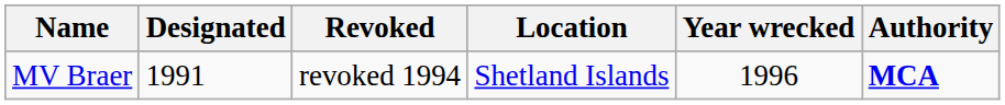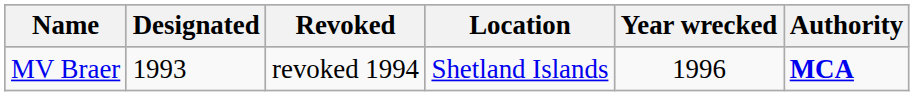 <table class="wikitable" align=center>
 <tr>
 <th align=center>Name</th>
 <th>Designated </th>
 <th>Revoked </th>
 <th>Location</th>
 <th>Year wrecked</th>
 <th>Authority </th>
 </tr>
 <tr>
 <td><a href='#'>MV Braer</a></td>
-<td>1991 </td>
+<td>1993 </td>
 <td align=center>revoked 1994 </td>
 <td><a href='#'>Shetland Islands</a></td>
 <td align=center>1996</td>
 <td><strong><a href='#'>MCA</a> </strong></td>
 </tr>
 </table>
